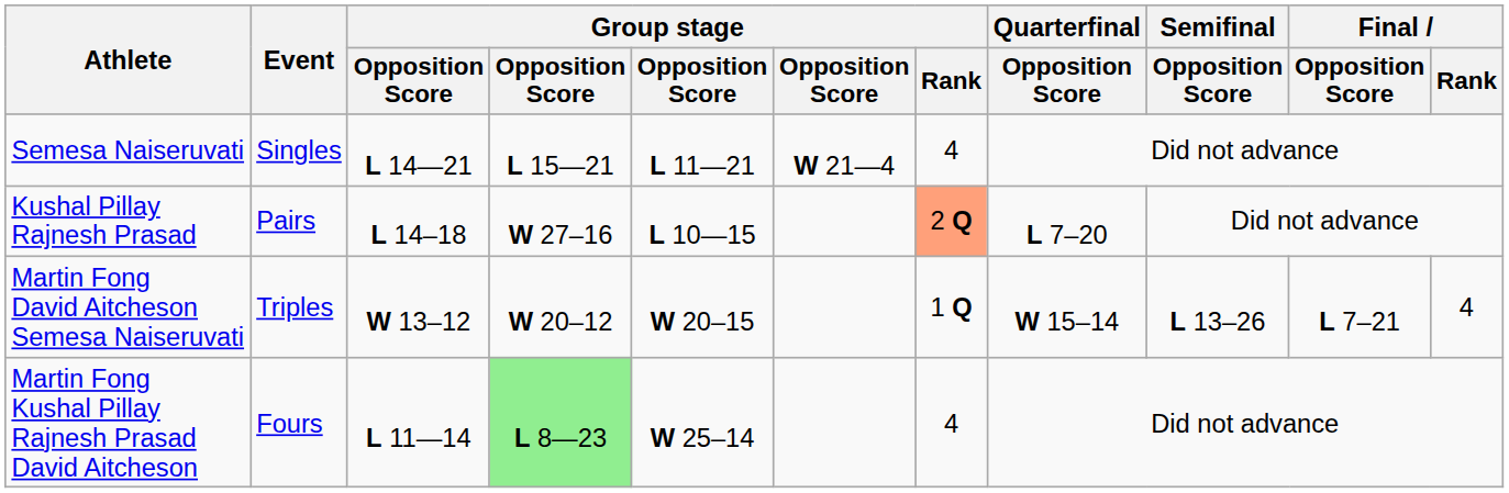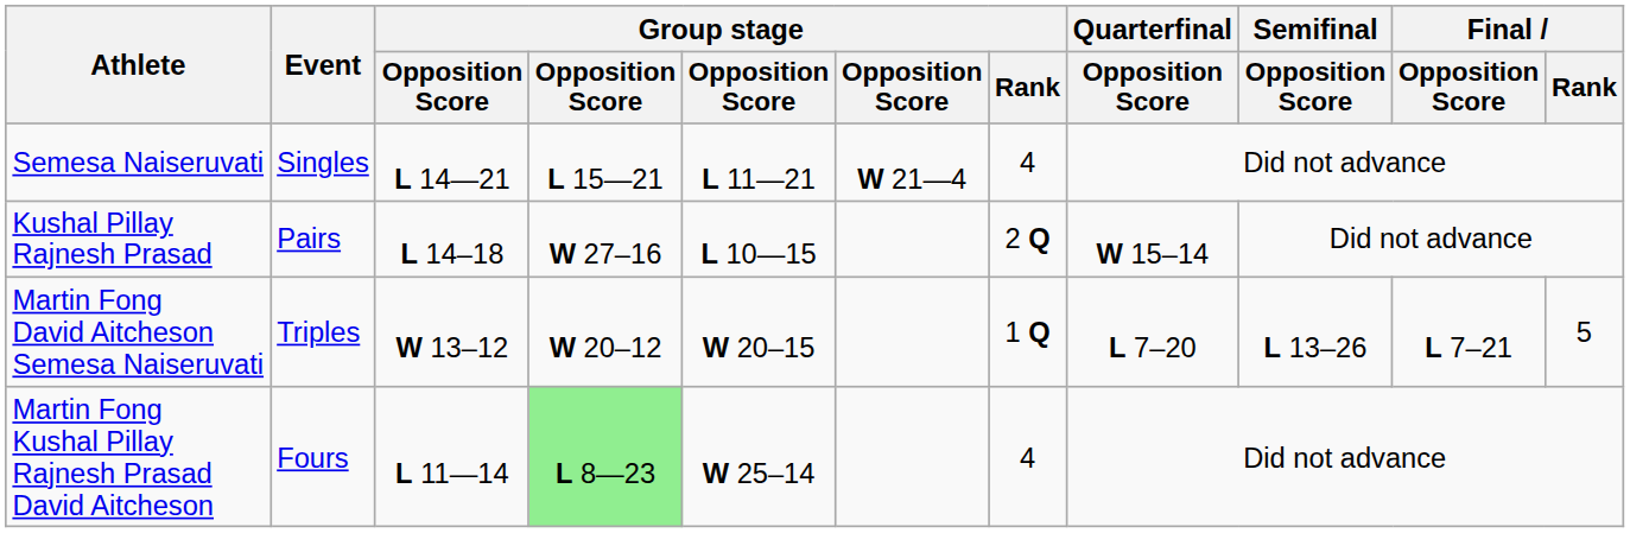 <table class="wikitable" style="font-size:88%; text-align:center">
 <tr>
 <th rowspan=2>Athlete</th>
 <th rowspan=2>Event</th>
 <th colspan=5>Group stage</th>
 <th>Quarterfinal</th>
 <th>Semifinal</th>
 <th colspan=2>Final / </th>
 </tr>
 <tr style="font-size:95%">
 <th>Opposition<br>Score</th>
 <th>Opposition<br>Score</th>
 <th>Opposition<br>Score</th>
 <th>Opposition<br>Score</th>
 <th>Rank</th>
 <th>Opposition<br>Score</th>
 <th>Opposition<br>Score</th>
 <th>Opposition<br>Score</th>
 <th>Rank</th>
 </tr>
 <tr>
 <td align=left><a href='#'>Semesa Naiseruvati</a></td>
 <td align=left><a href='#'>Singles</a></td>
 <td><br><strong>L</strong> 14―21</td>
 <td><br><strong>L</strong> 15―21</td>
 <td><br><strong>L</strong> 11―21</td>
 <td><br><strong>W</strong> 21―4</td>
 <td>4</td>
 <td colspan=4>Did not advance</td>
 </tr>
 <tr>
 <td align=left><a href='#'>Kushal Pillay</a><br><a href='#'>Rajnesh Prasad</a></td>
 <td align=left><a href='#'>Pairs</a></td>
 <td><br><strong>L</strong> 14–18</td>
 <td><br><strong>W</strong> 27–16</td>
 <td><br><strong>L</strong> 10―15</td>
 <td></td>
-<td style="background: lightsalmon;">2 <strong>Q</strong></td>
-<td><br><strong>L</strong> 7–20</td>
+<td>2 <strong>Q</strong></td>
+<td><br><strong>W</strong> 15–14</td>
 <td colspan=3>Did not advance</td>
 </tr>
 <tr>
 <td align=left><a href='#'>Martin Fong</a><br><a href='#'>David Aitcheson</a><br><a href='#'>Semesa Naiseruvati</a></td>
 <td align=left><a href='#'>Triples</a></td>
 <td><br><strong>W</strong> 13–12</td>
 <td><br><strong>W</strong> 20–12</td>
 <td><br><strong>W</strong> 20–15</td>
 <td></td>
 <td>1 <strong>Q</strong></td>
-<td><br><strong>W</strong> 15–14</td>
+<td><br><strong>L</strong> 7–20</td>
 <td><br><strong>L</strong> 13–26</td>
 <td><br><strong>L</strong> 7–21</td>
-<td>4</td>
+<td>5</td>
 </tr>
 <tr>
 <td align=left><a href='#'>Martin Fong</a><br><a href='#'>Kushal Pillay</a><br><a href='#'>Rajnesh Prasad</a><br><a href='#'>David Aitcheson</a></td>
 <td align=left><a href='#'>Fours</a></td>
 <td><br><strong>L</strong> 11―14</td>
 <td style="background: lightgreen;"><br><strong>L</strong> 8―23</td>
 <td><br><strong>W</strong> 25–14</td>
 <td></td>
 <td>4</td>
 <td colspan=4>Did not advance</td>
 </tr>
 </table>
